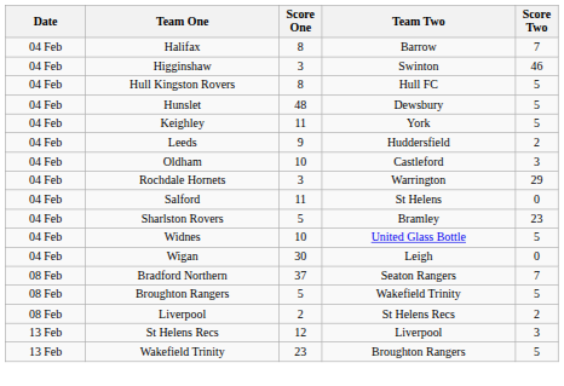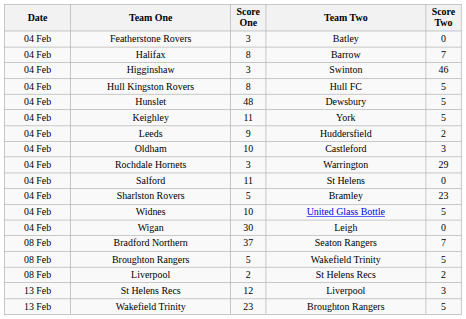 <table class="wikitable" style="text-align: center">
 <tr>
 <th width=100>Date</th>
 <th width=250>Team One</th>
 <th width=50>Score One</th>
 <th width=250>Team Two</th>
 <th width=50>Score Two</th>
+</tr>
+<tr>
+<td>04 Feb</td>
+<td>Featherstone Rovers</td>
+<td>3</td>
+<td>Batley</td>
+<td>0</td>
 </tr>
 <tr>
 <td>04 Feb</td>
 <td>Halifax</td>
 <td>8</td>
 <td>Barrow</td>
 <td>7</td>
 </tr>
 <tr>
 <td>04 Feb</td>
 <td>Higginshaw</td>
 <td>3</td>
 <td>Swinton</td>
 <td>46</td>
 </tr>
 <tr>
 <td>04 Feb</td>
 <td>Hull Kingston Rovers</td>
 <td>8</td>
 <td>Hull FC</td>
 <td>5</td>
 </tr>
 <tr>
 <td>04 Feb</td>
 <td>Hunslet</td>
 <td>48</td>
 <td>Dewsbury</td>
 <td>5</td>
 </tr>
 <tr>
 <td>04 Feb</td>
 <td>Keighley</td>
 <td>11</td>
 <td>York</td>
 <td>5</td>
 </tr>
 <tr>
 <td>04 Feb</td>
 <td>Leeds</td>
 <td>9</td>
 <td>Huddersfield</td>
 <td>2</td>
 </tr>
 <tr>
 <td>04 Feb</td>
 <td>Oldham</td>
 <td>10</td>
 <td>Castleford</td>
 <td>3</td>
 </tr>
 <tr>
 <td>04 Feb</td>
 <td>Rochdale Hornets</td>
 <td>3</td>
 <td>Warrington</td>
 <td>29</td>
 </tr>
 <tr>
 <td>04 Feb</td>
 <td>Salford</td>
 <td>11</td>
 <td>St Helens</td>
 <td>0</td>
 </tr>
 <tr>
 <td>04 Feb</td>
 <td>Sharlston Rovers</td>
 <td>5</td>
 <td>Bramley</td>
 <td>23</td>
 </tr>
 <tr>
 <td>04 Feb</td>
 <td>Widnes</td>
 <td>10</td>
 <td><a href='#'>United Glass Bottle</a></td>
 <td>5</td>
 </tr>
 <tr>
 <td>04 Feb</td>
 <td>Wigan</td>
 <td>30</td>
 <td>Leigh</td>
 <td>0</td>
 </tr>
 <tr>
 <td>08 Feb</td>
 <td>Bradford Northern</td>
 <td>37</td>
 <td>Seaton Rangers</td>
 <td>7</td>
 </tr>
 <tr>
 <td>08 Feb</td>
 <td>Broughton Rangers</td>
 <td>5</td>
 <td>Wakefield Trinity</td>
 <td>5</td>
 </tr>
 <tr>
 <td>08 Feb</td>
 <td>Liverpool</td>
 <td>2</td>
 <td>St Helens Recs</td>
 <td>2</td>
 </tr>
 <tr>
 <td>13 Feb</td>
 <td>St Helens Recs</td>
 <td>12</td>
 <td>Liverpool</td>
 <td>3</td>
 </tr>
 <tr>
 <td>13 Feb</td>
 <td>Wakefield Trinity</td>
 <td>23</td>
 <td>Broughton Rangers</td>
 <td>5</td>
 </tr>
 </table>
